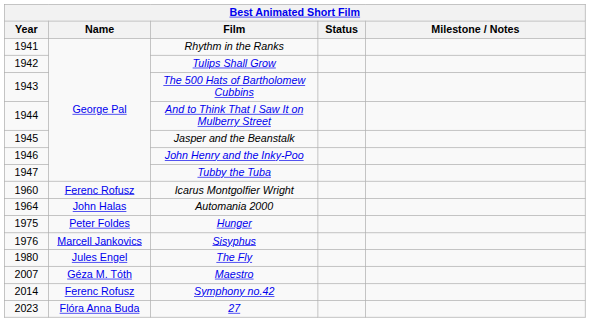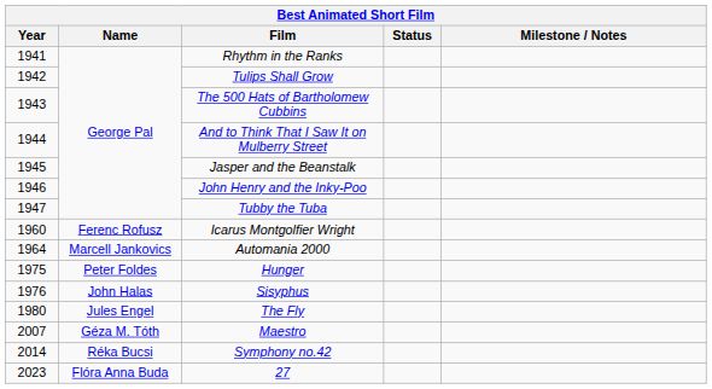 <table class="wikitable" style="text-align: center">
 <tr>
 <th colspan=6 style="text-align:center;"><a href='#'>Best Animated Short Film</a></th>
 </tr>
 <tr>
 <th style="width:075px;">Year</th>
 <th style="width:200px;">Name</th>
 <th style="width:350px;">Film</th>
 <th style="width:075px;">Status</th>
 <th style="width:500px;">Milestone / Notes</th>
 </tr>
 <tr>
 <td>1941</td>
 <td rowspan=7><a href='#'>George Pal</a></td>
 <td><em>Rhythm in the Ranks</em></td>
 <td></td>
 <td></td>
 </tr>
 <tr>
 <td>1942</td>
 <td><em><a href='#'>Tulips Shall Grow</a></em></td>
 <td></td>
 <td></td>
 </tr>
 <tr>
 <td>1943</td>
 <td><em><a href='#'>The 500 Hats of Bartholomew Cubbins</a></em></td>
 <td></td>
 <td></td>
 </tr>
 <tr>
 <td>1944</td>
 <td><em><a href='#'>And to Think That I Saw It on Mulberry Street</a></em></td>
 <td></td>
 <td></td>
 </tr>
 <tr>
 <td>1945</td>
 <td><em>Jasper and the Beanstalk</em></td>
 <td></td>
 <td></td>
 </tr>
 <tr>
 <td>1946</td>
 <td><em><a href='#'>John Henry and the Inky-Poo</a></em></td>
 <td></td>
 <td></td>
 </tr>
 <tr>
 <td>1947</td>
 <td><em><a href='#'>Tubby the Tuba</a></em></td>
 <td></td>
 <td></td>
 </tr>
 <tr>
 <td>1960</td>
 <td><a href='#'>Ferenc Rofusz</a></td>
 <td><em>Icarus Montgolfier Wright</em></td>
 <td></td>
 <td></td>
 </tr>
 <tr>
 <td>1964</td>
-<td><a href='#'>John Halas</a></td>
+<td><a href='#'>Marcell Jankovics</a></td>
 <td><em>Automania 2000</em></td>
 <td></td>
 <td></td>
 </tr>
 <tr>
 <td>1975</td>
 <td><a href='#'>Peter Foldes</a></td>
 <td><em><a href='#'>Hunger</a></em></td>
 <td></td>
 <td></td>
 </tr>
 <tr>
 <td>1976</td>
-<td><a href='#'>Marcell Jankovics</a></td>
+<td><a href='#'>John Halas</a></td>
 <td><em><a href='#'>Sisyphus</a></em></td>
 <td></td>
 <td></td>
 </tr>
 <tr>
 <td>1980</td>
 <td><a href='#'>Jules Engel</a></td>
 <td><em><a href='#'>The Fly</a></em></td>
 <td></td>
 <td></td>
 </tr>
 <tr>
 <td>2007</td>
 <td><a href='#'>Géza M. Tóth</a></td>
 <td><em><a href='#'>Maestro</a></em></td>
 <td></td>
 <td></td>
 </tr>
 <tr>
 <td>2014</td>
-<td><a href='#'>Ferenc Rofusz</a></td>
+<td><a href='#'>Réka Bucsi</a></td>
 <td><em><a href='#'>Symphony no.42</a></em></td>
 <td></td>
 <td></td>
 </tr>
 <tr>
 <td>2023</td>
 <td><a href='#'>Flóra Anna Buda</a></td>
 <td><em><a href='#'>27</a></em></td>
 <td></td>
 <td></td>
 </tr>
 </table>
